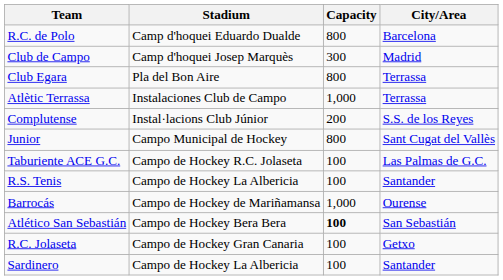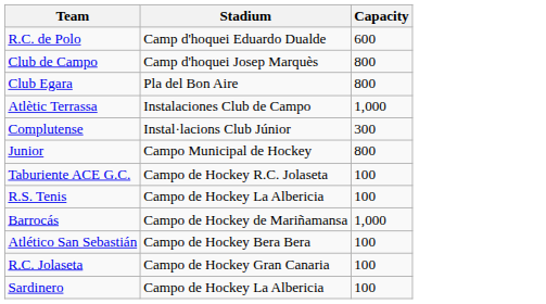 <table class="wikitable sortable">
 <tr>
 <th>Team</th>
 <th>Stadium</th>
 <th>Capacity</th>
-<th>City/Area</th>
 </tr>
 <tr>
 <td><a href='#'>R.C. de Polo</a></td>
 <td>Camp d'hoquei Eduardo Dualde</td>
-<td>800</td>
-<td><a href='#'>Barcelona</a></td>
+<td>600</td>
 </tr>
 <tr>
 <td><a href='#'>Club de Campo</a></td>
 <td>Camp d'hoquei Josep Marquès</td>
-<td>300</td>
-<td><a href='#'>Madrid</a></td>
+<td>800</td>
 </tr>
 <tr>
 <td><a href='#'>Club Egara</a></td>
 <td>Pla del Bon Aire</td>
 <td>800</td>
-<td><a href='#'>Terrassa</a></td>
 </tr>
 <tr>
 <td><a href='#'>Atlètic Terrassa</a></td>
 <td>Instalaciones Club de Campo</td>
 <td>1,000</td>
-<td><a href='#'>Terrassa</a></td>
 </tr>
 <tr>
 <td><a href='#'>Complutense</a></td>
 <td>Instal·lacions Club Júnior</td>
-<td>200</td>
-<td><a href='#'>S.S. de los Reyes</a></td>
+<td>300</td>
 </tr>
 <tr>
 <td><a href='#'>Junior</a></td>
 <td>Campo Municipal de Hockey</td>
 <td>800</td>
-<td><a href='#'>Sant Cugat del Vallès</a></td>
 </tr>
 <tr>
 <td><a href='#'>Taburiente ACE G.C.</a></td>
 <td>Campo de Hockey R.C. Jolaseta</td>
 <td>100</td>
-<td><a href='#'>Las Palmas de G.C.</a></td>
 </tr>
 <tr>
 <td><a href='#'>R.S. Tenis</a></td>
 <td>Campo de Hockey La Albericia</td>
 <td>100</td>
-<td><a href='#'>Santander</a></td>
 </tr>
 <tr>
 <td><a href='#'>Barrocás</a></td>
 <td>Campo de Hockey de Mariñamansa</td>
 <td>1,000</td>
-<td><a href='#'>Ourense</a></td>
 </tr>
 <tr>
 <td><a href='#'>Atlético San Sebastián</a></td>
 <td>Campo de Hockey Bera Bera</td>
-<td><strong>100</strong></td>
-<td><a href='#'>San Sebastián</a></td>
+<td>100</td>
 </tr>
 <tr>
 <td><a href='#'>R.C. Jolaseta</a></td>
 <td>Campo de Hockey Gran Canaria</td>
 <td>100</td>
-<td><a href='#'>Getxo</a></td>
 </tr>
 <tr>
 <td><a href='#'>Sardinero</a></td>
 <td>Campo de Hockey La Albericia</td>
 <td>100</td>
-<td><a href='#'>Santander</a></td>
 </tr>
 </table>
